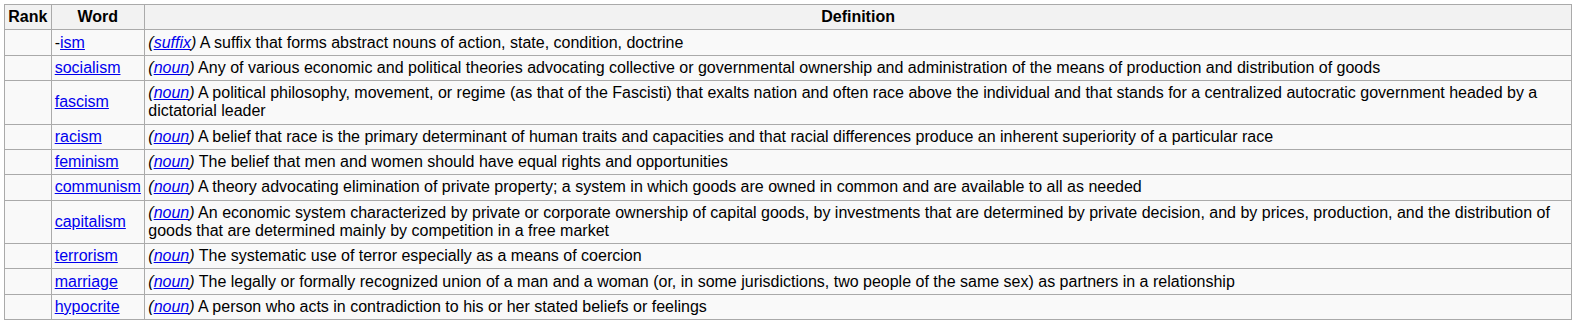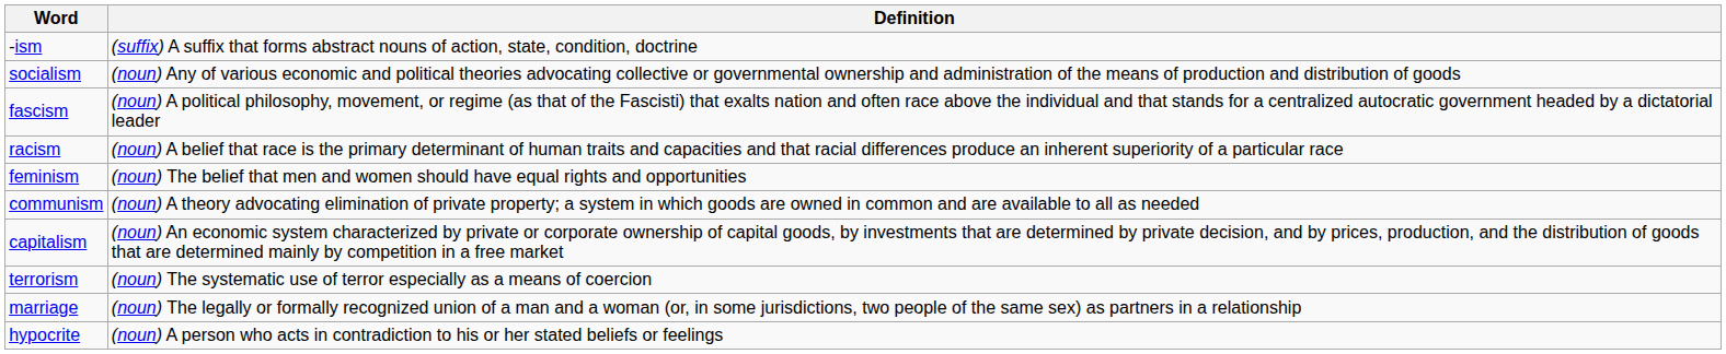 <table class="wikitable">
 <tr>
-<th>Rank</th>
 <th>Word</th>
 <th>Definition</th>
 </tr>
 <tr>
-<td></td>
 <td>-<a href='#'>ism</a></td>
 <td><em>(<a href='#'>suffix</a>)</em> A suffix that forms abstract nouns of action, state, condition, doctrine</td>
 </tr>
 <tr>
-<td></td>
 <td><a href='#'>socialism</a></td>
 <td><em>(<a href='#'>noun</a>)</em> Any of various economic and political theories advocating collective or governmental ownership and administration of the means of production and distribution of goods</td>
 </tr>
 <tr>
-<td></td>
 <td><a href='#'>fascism</a></td>
 <td><em>(<a href='#'>noun</a>)</em> A political philosophy, movement, or regime (as that of the Fascisti) that exalts nation and often race above the individual and that stands for a centralized autocratic government headed by a dictatorial leader</td>
 </tr>
 <tr>
-<td></td>
 <td><a href='#'>racism</a></td>
 <td><em>(<a href='#'>noun</a>)</em> A belief that race is the primary determinant of human traits and capacities and that racial differences produce an inherent superiority of a particular race</td>
 </tr>
 <tr>
-<td></td>
 <td><a href='#'>feminism</a></td>
 <td><em>(<a href='#'>noun</a>)</em> The belief that men and women should have equal rights and opportunities</td>
 </tr>
 <tr>
-<td></td>
 <td><a href='#'>communism</a></td>
 <td><em>(<a href='#'>noun</a>)</em> A theory advocating elimination of private property; a system in which goods are owned in common and are available to all as needed</td>
 </tr>
 <tr>
-<td></td>
 <td><a href='#'>capitalism</a></td>
 <td><em>(<a href='#'>noun</a>)</em> An economic system characterized by private or corporate ownership of capital goods, by investments that are determined by private decision, and by prices, production, and the distribution of goods that are determined mainly by competition in a free market</td>
 </tr>
 <tr>
-<td></td>
 <td><a href='#'>terrorism</a></td>
 <td><em>(<a href='#'>noun</a>)</em> The systematic use of terror especially as a means of coercion</td>
 </tr>
 <tr>
-<td></td>
 <td><a href='#'>marriage</a></td>
 <td><em>(<a href='#'>noun</a>)</em> The legally or formally recognized union of a man and a woman (or, in some jurisdictions, two people of the same sex) as partners in a relationship</td>
 </tr>
 <tr>
-<td></td>
 <td><a href='#'>hypocrite</a></td>
 <td><em>(<a href='#'>noun</a>)</em> A person who acts in contradiction to his or her stated beliefs or feelings</td>
 </tr>
 </table>
